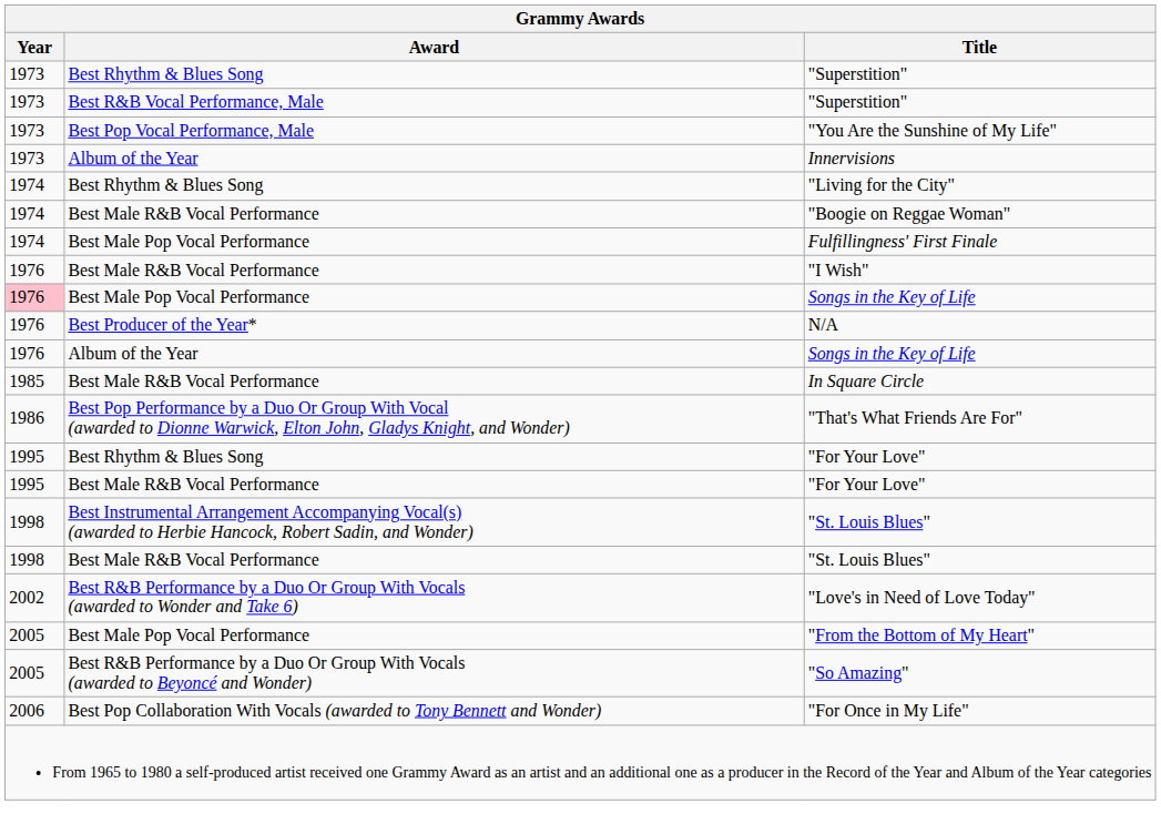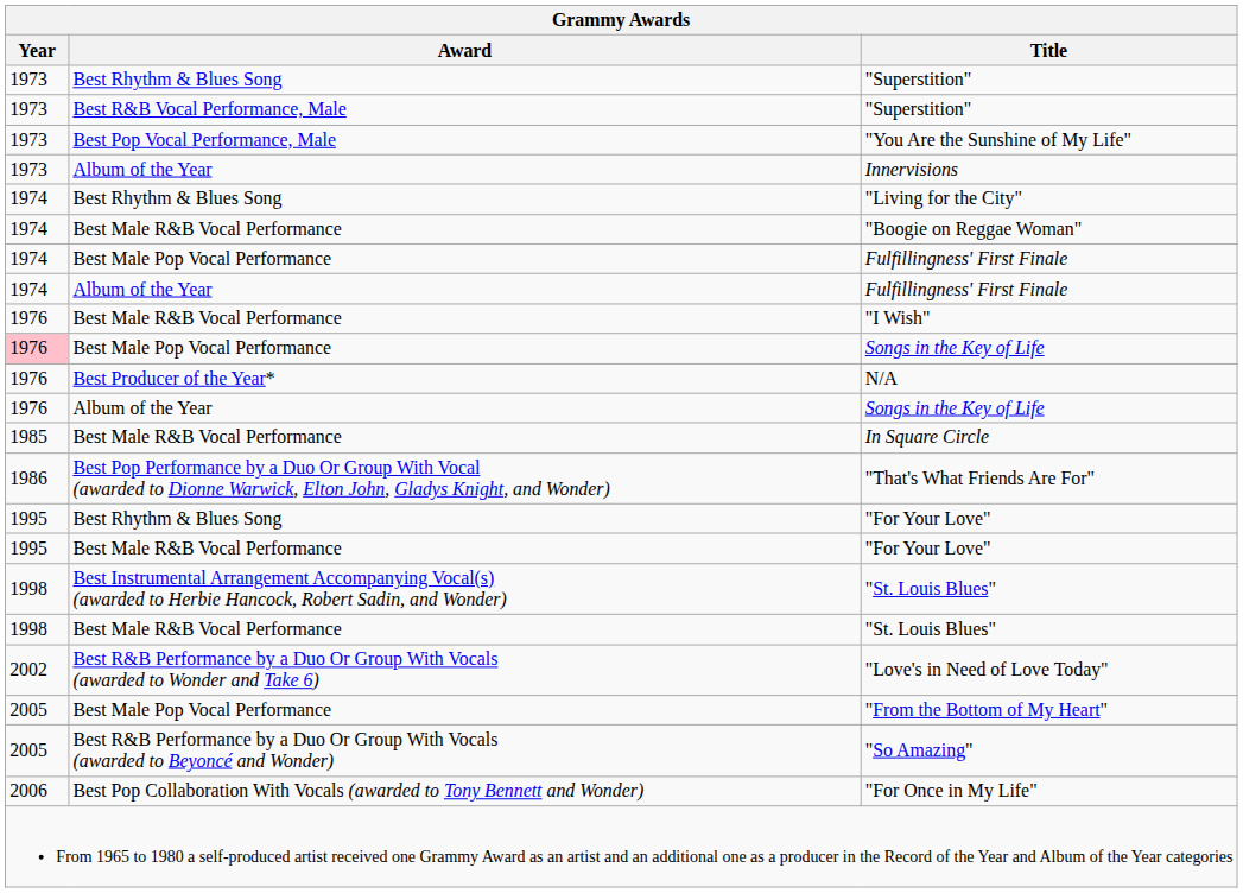 <table class="wikitable collapsible collapsed" style="min-width:60em">
 <tr>
 <th colspan=3>Grammy Awards</th>
 </tr>
 <tr>
 <th>Year</th>
 <th>Award</th>
 <th>Title</th>
 </tr>
 <tr>
 <td>1973</td>
 <td><a href='#'>Best Rhythm & Blues Song</a></td>
 <td>"Superstition"</td>
 </tr>
 <tr>
 <td>1973</td>
 <td><a href='#'>Best R&B Vocal Performance, Male</a></td>
 <td>"Superstition"</td>
 </tr>
 <tr>
 <td>1973</td>
 <td><a href='#'>Best Pop Vocal Performance, Male</a></td>
 <td>"You Are the Sunshine of My Life"</td>
 </tr>
 <tr>
 <td>1973</td>
 <td><a href='#'>Album of the Year</a></td>
 <td><em>Innervisions</em></td>
 </tr>
 <tr>
 <td>1974</td>
 <td>Best Rhythm & Blues Song</td>
 <td>"Living for the City"</td>
 </tr>
 <tr>
 <td>1974</td>
 <td>Best Male R&B Vocal Performance</td>
 <td>"Boogie on Reggae Woman"</td>
 </tr>
 <tr>
 <td>1974</td>
 <td>Best Male Pop Vocal Performance</td>
+<td><em>Fulfillingness' First Finale</em></td>
+</tr>
+<tr>
+<td>1974</td>
+<td><a href='#'>Album of the Year</a></td>
 <td><em>Fulfillingness' First Finale</em></td>
 </tr>
 <tr>
 <td>1976</td>
 <td>Best Male R&B Vocal Performance</td>
 <td>"I Wish"</td>
 </tr>
 <tr>
 <td style="background: pink;">1976</td>
 <td>Best Male Pop Vocal Performance</td>
 <td><em><a href='#'>Songs in the Key of Life</a></em></td>
 </tr>
 <tr>
 <td>1976</td>
 <td><a href='#'>Best Producer of the Year</a>*</td>
 <td>N/A</td>
 </tr>
 <tr>
 <td>1976</td>
 <td>Album of the Year</td>
 <td><em><a href='#'>Songs in the Key of Life</a></em></td>
 </tr>
 <tr>
 <td>1985</td>
 <td>Best Male R&B Vocal Performance</td>
 <td><em>In Square Circle</em></td>
 </tr>
 <tr>
 <td>1986</td>
 <td><a href='#'>Best Pop Performance by a Duo Or Group With Vocal</a><br><em>(awarded to <a href='#'>Dionne Warwick</a>, <a href='#'>Elton John</a>, <a href='#'>Gladys Knight</a>, and Wonder)</em></td>
 <td>"That's What Friends Are For"</td>
 </tr>
 <tr>
 <td>1995</td>
 <td>Best Rhythm & Blues Song</td>
 <td>"For Your Love"</td>
 </tr>
 <tr>
 <td>1995</td>
 <td>Best Male R&B Vocal Performance</td>
 <td>"For Your Love"</td>
 </tr>
 <tr>
 <td>1998</td>
 <td><a href='#'>Best Instrumental Arrangement Accompanying Vocal(s)</a><br><em>(awarded to Herbie Hancock, Robert Sadin, and Wonder)</em></td>
 <td>"<a href='#'>St. Louis Blues</a>"</td>
 </tr>
 <tr>
 <td>1998</td>
 <td>Best Male R&B Vocal Performance</td>
 <td>"St. Louis Blues"</td>
 </tr>
 <tr>
 <td>2002</td>
 <td><a href='#'>Best R&B Performance by a Duo Or Group With Vocals</a><br><em>(awarded to Wonder and <a href='#'>Take 6</a>)</em></td>
 <td>"Love's in Need of Love Today"</td>
 </tr>
 <tr>
 <td>2005</td>
 <td>Best Male Pop Vocal Performance</td>
 <td>"<a href='#'>From the Bottom of My Heart</a>"</td>
 </tr>
 <tr>
 <td>2005</td>
 <td>Best R&B Performance by a Duo Or Group With Vocals<br><em>(awarded to <a href='#'>Beyoncé</a> and Wonder)</em></td>
 <td>"<a href='#'>So Amazing</a>"</td>
 </tr>
 <tr>
 <td>2006</td>
 <td>Best Pop Collaboration With Vocals <em>(awarded to <a href='#'>Tony Bennett</a> and Wonder)</em></td>
 <td>"For Once in My Life"</td>
 </tr>
 <tr>
 <td colspan=3 style="font-size:88%"><br><ul><li>From 1965 to 1980 a self-produced artist received one Grammy Award as an artist and an additional one as a producer in the Record of the Year and Album of the Year categories</li></ul></td>
 </tr>
 </table>
